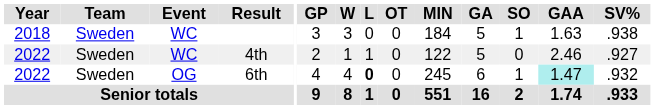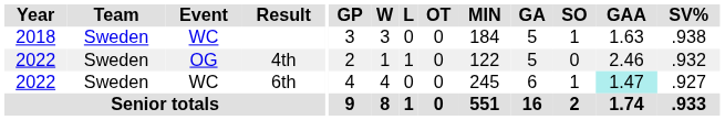 <table border="0" cellpadding="1" cellspacing="0" ID="Table3" style="text-align:center; width:40em">
 <tr bgcolor="#e0e0e0">
 <th>Year</th>
 <th>Team</th>
 <th>Event</th>
 <th>Result</th>
 <th rowspan="99" bgcolor="#ffffff"></th>
 <th>GP</th>
 <th>W</th>
 <th>L</th>
 <th>OT</th>
 <th>MIN</th>
 <th>GA</th>
 <th>SO</th>
 <th>GAA</th>
 <th>SV%</th>
 </tr>
 <tr>
 <td><a href='#'>2018</a></td>
 <td><a href='#'>Sweden</a></td>
 <td><a href='#'>WC</a></td>
 <td></td>
 <td>3</td>
 <td>3</td>
 <td>0</td>
 <td>0</td>
 <td>184</td>
 <td>5</td>
 <td>1</td>
 <td>1.63</td>
 <td>.938</td>
 </tr>
 <tr bgcolor="#f0f0f0">
 <td><a href='#'>2022</a></td>
 <td>Sweden</td>
-<td><a href='#'>WC</a></td>
+<td><a href='#'>OG</a></td>
 <td>4th</td>
 <td>2</td>
 <td>1</td>
 <td>1</td>
 <td>0</td>
 <td>122</td>
 <td>5</td>
 <td>0</td>
 <td>2.46</td>
-<td>.927</td>
+<td>.932</td>
 </tr>
 <tr>
 <td><a href='#'>2022</a></td>
 <td>Sweden</td>
-<td><a href='#'>OG</a></td>
+<td>WC</td>
 <td>6th</td>
 <td>4</td>
 <td>4</td>
-<td><strong>0</strong></td>
+<td>0</td>
 <td>0</td>
 <td>245</td>
 <td>6</td>
 <td>1</td>
 <td style="background: paleturquoise;">1.47</td>
-<td>.932</td>
+<td>.927</td>
 </tr>
 <tr bgcolor="#e0e0e0">
 <th colspan=4>Senior totals</th>
 <th>9</th>
 <th>8</th>
 <th>1</th>
 <th>0</th>
 <th>551</th>
 <th>16</th>
 <th>2</th>
 <th>1.74</th>
 <th>.933</th>
 </tr>
 </table>
